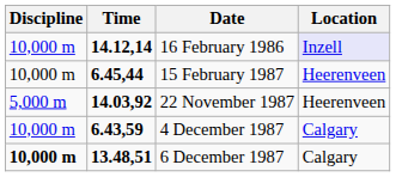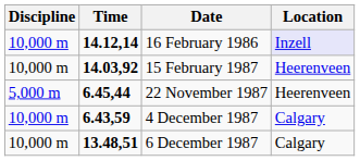 <table class='wikitable'>
 <tr>
 <th>Discipline</th>
 <th>Time</th>
 <th>Date</th>
 <th>Location</th>
 </tr>
 <tr>
 <td><a href='#'>10,000 m</a></td>
 <td><strong>14.12,14</strong></td>
 <td>16 February 1986</td>
 <td align=left style="background: lavender;"><a href='#'>Inzell</a></td>
 </tr>
 <tr>
 <td>10,000 m</td>
-<td><strong>6.45,44</strong></td>
+<td><strong>14.03,92</strong></td>
 <td>15 February 1987</td>
 <td align=left><a href='#'>Heerenveen</a></td>
 </tr>
 <tr>
 <td><a href='#'>5,000 m</a></td>
-<td><strong>14.03,92</strong></td>
+<td><strong>6.45,44</strong></td>
 <td>22 November 1987</td>
 <td align=left>Heerenveen</td>
 </tr>
 <tr>
 <td><a href='#'>10,000 m</a></td>
 <td><strong>6.43,59</strong></td>
 <td>4 December 1987</td>
 <td align=left><a href='#'>Calgary</a></td>
 </tr>
 <tr>
-<td><strong>10,000 m</strong></td>
+<td>10,000 m</td>
 <td><strong>13.48,51</strong></td>
 <td>6 December 1987</td>
 <td align=left>Calgary</td>
 </tr>
 </table>
